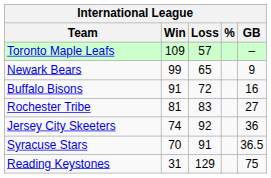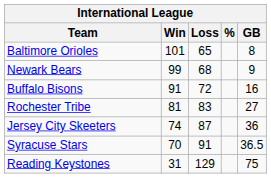 <table class="wikitable">
 <tr>
 <th colspan="5">International League</th>
 </tr>
 <tr>
 <th width="60%">Team</th>
 <th>Win</th>
 <th>Loss</th>
 <th>%</th>
 <th>GB</th>
 </tr>
-<tr align=center bgcolor=ccffcc>
-<td align=left><a href='#'>Toronto Maple Leafs</a></td>
-<td>109</td>
-<td>57</td>
+<tr align=center>
+<td align=left><a href='#'>Baltimore Orioles</a></td>
+<td>101</td>
+<td>65</td>
 <td></td>
-<td>–</td>
+<td>8</td>
 </tr>
 <tr align=center>
 <td align=left><a href='#'>Newark Bears</a></td>
 <td>99</td>
-<td>65</td>
+<td>68</td>
 <td></td>
 <td>9</td>
 </tr>
 <tr align=center>
 <td align=left><a href='#'>Buffalo Bisons</a></td>
 <td>91</td>
 <td>72</td>
 <td></td>
 <td>16</td>
 </tr>
 <tr align=center>
 <td align=left><a href='#'>Rochester Tribe</a></td>
 <td>81</td>
 <td>83</td>
 <td></td>
 <td>27</td>
 </tr>
 <tr align=center>
 <td align=left><a href='#'>Jersey City Skeeters</a></td>
 <td>74</td>
-<td>92</td>
+<td>87</td>
 <td></td>
 <td>36</td>
 </tr>
 <tr align=center>
 <td align=left><a href='#'>Syracuse Stars</a></td>
 <td>70</td>
 <td>91</td>
 <td></td>
 <td>36.5</td>
 </tr>
 <tr align=center>
 <td align=left><a href='#'>Reading Keystones</a></td>
 <td>31</td>
 <td>129</td>
 <td></td>
 <td>75</td>
 </tr>
 </table>
